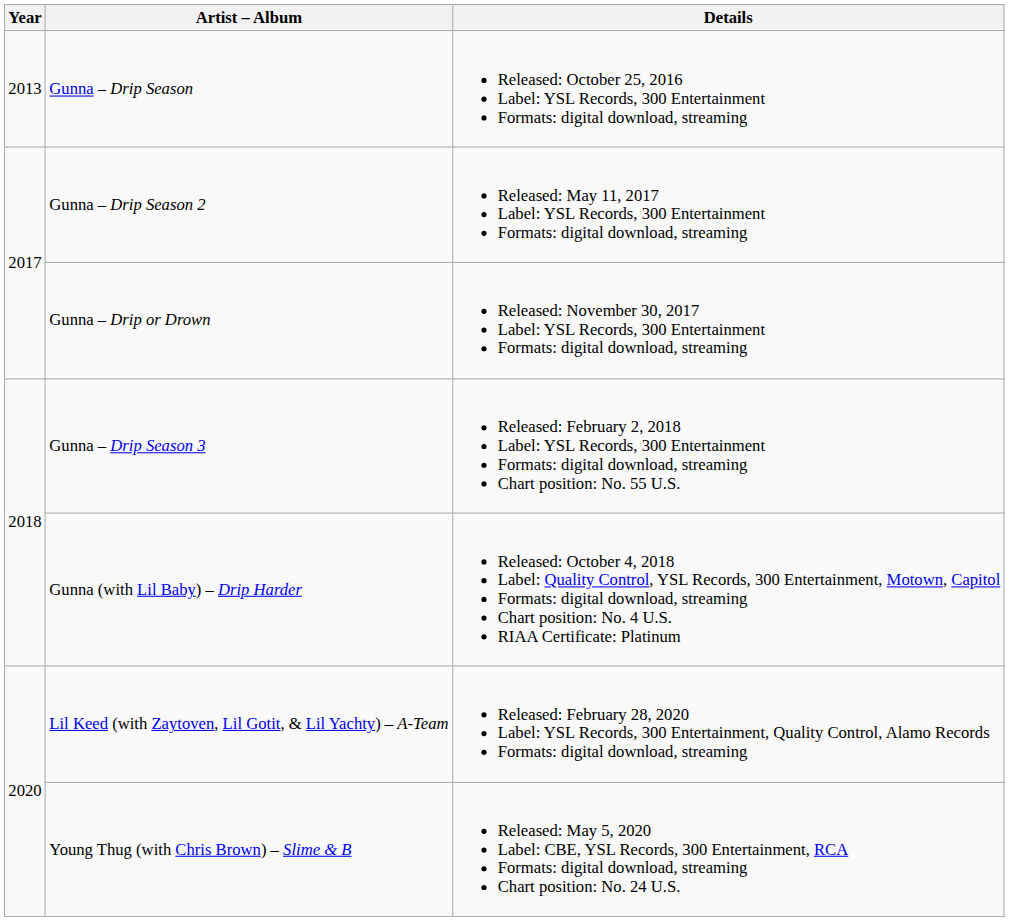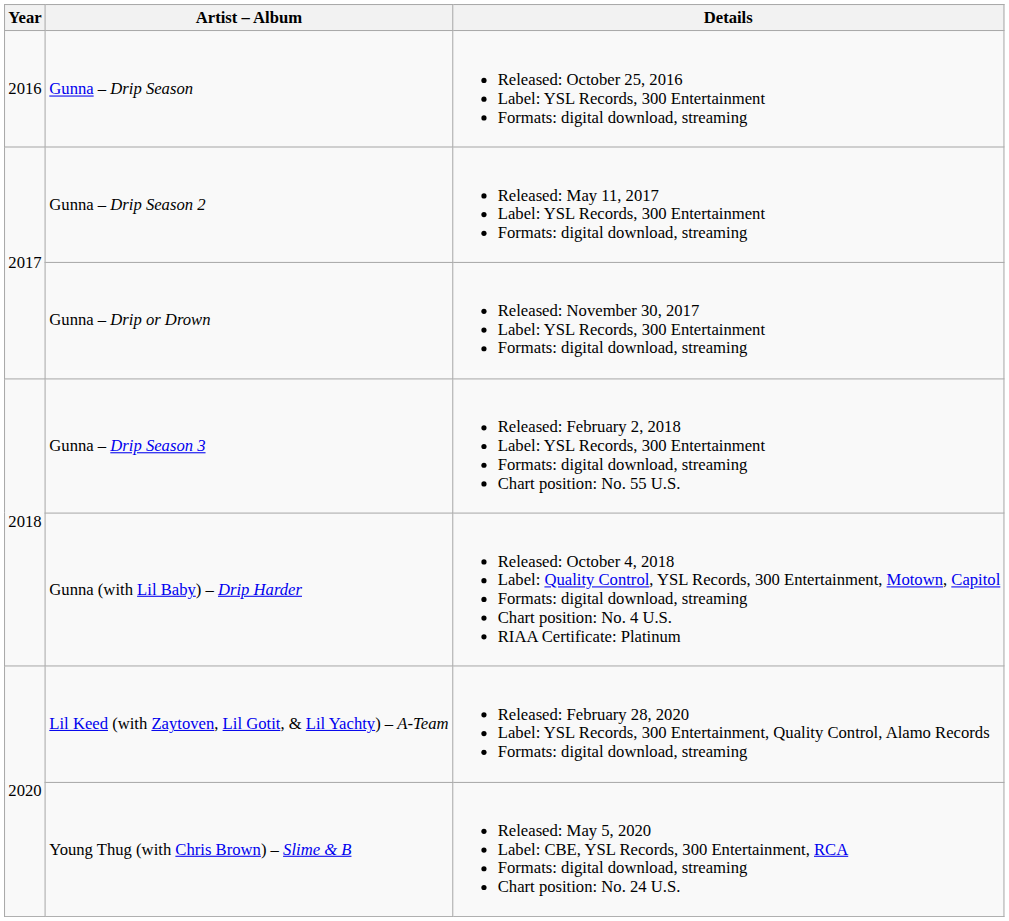 <table class="wikitable sortable">
 <tr>
 <th>Year</th>
 <th class="unsortable">Artist – Album</th>
 <th>Details</th>
 </tr>
 <tr>
-<td style="text-align: center">2013</td>
+<td style="text-align: center">2016</td>
 <td><a href='#'>Gunna</a> – <em>Drip Season</em></td>
 <td><br><ul><li>Released: October 25, 2016</li><li>Label: YSL Records, 300 Entertainment</li><li>Formats: digital download, streaming</li></ul></td>
 </tr>
 <tr>
 <td rowspan="2" style="text-align: center">2017</td>
 <td>Gunna – <em>Drip Season 2</em></td>
 <td><br><ul><li>Released: May 11, 2017</li><li>Label: YSL Records, 300 Entertainment</li><li>Formats: digital download, streaming</li></ul></td>
 </tr>
 <tr>
 <td>Gunna – <em>Drip or Drown</em></td>
 <td><br><ul><li>Released: November 30, 2017</li><li>Label: YSL Records, 300 Entertainment</li><li>Formats: digital download, streaming</li></ul></td>
 </tr>
 <tr>
 <td rowspan="2" style="text-align: center">2018</td>
 <td>Gunna – <em><a href='#'>Drip Season 3</a></em></td>
 <td><br><ul><li>Released: February 2, 2018</li><li>Label: YSL Records, 300 Entertainment</li><li>Formats: digital download, streaming</li><li>Chart position: No. 55 U.S.</li></ul></td>
 </tr>
 <tr>
 <td>Gunna (with <a href='#'>Lil Baby</a>) – <em><a href='#'>Drip Harder</a></em></td>
 <td><br><ul><li>Released: October 4, 2018</li><li>Label: <a href='#'>Quality Control</a>, YSL Records, 300 Entertainment, <a href='#'>Motown</a>, <a href='#'>Capitol</a></li><li>Formats: digital download, streaming</li><li>Chart position: No. 4 U.S.</li><li>RIAA Certificate: Platinum</li></ul></td>
 </tr>
 <tr>
 <td rowspan="2" style="text-align: center">2020</td>
 <td><a href='#'>Lil Keed</a> (with <a href='#'>Zaytoven</a>, <a href='#'>Lil Gotit</a>, & <a href='#'>Lil Yachty</a>) – <em>A-Team</em></td>
 <td><br><ul><li>Released: February 28, 2020</li><li>Label: YSL Records, 300 Entertainment, Quality Control, Alamo Records</li><li>Formats: digital download, streaming</li></ul></td>
 </tr>
 <tr>
 <td>Young Thug (with <a href='#'>Chris Brown</a>) – <em><a href='#'>Slime & B</a></em></td>
 <td><br><ul><li>Released: May 5, 2020</li><li>Label: CBE, YSL Records, 300 Entertainment, <a href='#'>RCA</a></li><li>Formats: digital download, streaming</li><li>Chart position: No. 24 U.S.</li></ul></td>
 </tr>
 </table>
